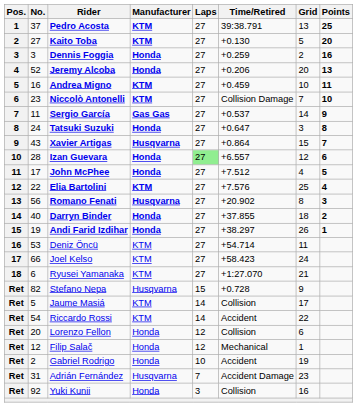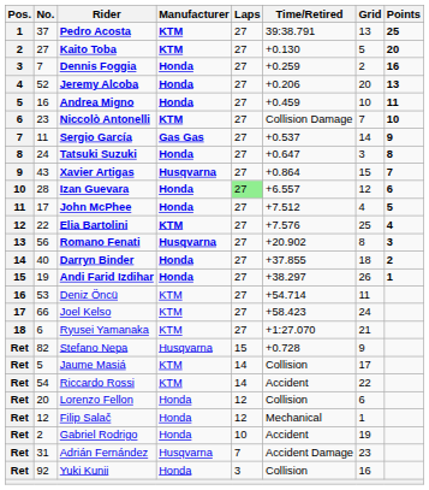 <table class="wikitable" style="font-size:85%;">
 <tr>
 <th>Pos.</th>
 <th>No.</th>
 <th>Rider</th>
 <th>Manufacturer</th>
 <th>Laps</th>
 <th>Time/Retired</th>
 <th>Grid</th>
 <th>Points</th>
 </tr>
 <tr>
 <th>1</th>
 <td>37</td>
 <td> <strong><a href='#'>Pedro Acosta</a></strong></td>
 <td><strong><a href='#'>KTM</a></strong></td>
 <td>27</td>
 <td>39:38.791</td>
 <td>13</td>
 <td><strong>25</strong></td>
 </tr>
 <tr>
 <th>2</th>
 <td>27</td>
 <td> <strong><a href='#'>Kaito Toba</a></strong></td>
 <td><strong><a href='#'>KTM</a></strong></td>
 <td>27</td>
 <td>+0.130</td>
 <td>5</td>
 <td><strong>20</strong></td>
 </tr>
 <tr>
 <th>3</th>
-<td>3</td>
+<td>7</td>
 <td> <strong><a href='#'>Dennis Foggia</a></strong></td>
 <td><strong><a href='#'>Honda</a></strong></td>
 <td>27</td>
 <td>+0.259</td>
 <td>2</td>
 <td><strong>16</strong></td>
 </tr>
 <tr>
 <th>4</th>
 <td>52</td>
 <td> <strong><a href='#'>Jeremy Alcoba</a></strong></td>
 <td><strong><a href='#'>Honda</a></strong></td>
 <td>27</td>
 <td>+0.206</td>
 <td>20</td>
 <td><strong>13</strong></td>
 </tr>
 <tr>
 <th>5</th>
 <td>16</td>
 <td> <strong><a href='#'>Andrea Migno</a></strong></td>
-<td><strong><a href='#'>KTM</a></strong></td>
+<td><strong><a href='#'>Honda</a></strong></td>
 <td>27</td>
 <td>+0.459</td>
 <td>10</td>
 <td><strong>11</strong></td>
 </tr>
 <tr>
 <th>6</th>
 <td>23</td>
 <td> <strong><a href='#'>Niccolò Antonelli</a></strong></td>
 <td><strong><a href='#'>KTM</a></strong></td>
 <td>27</td>
 <td>Collision Damage</td>
 <td>7</td>
 <td><strong>10</strong></td>
 </tr>
 <tr>
 <th>7</th>
 <td>11</td>
 <td> <strong><a href='#'>Sergio García</a></strong></td>
 <td><strong><a href='#'>Gas Gas</a></strong></td>
 <td>27</td>
 <td>+0.537</td>
 <td>14</td>
 <td><strong>9</strong></td>
 </tr>
 <tr>
 <th>8</th>
 <td>24</td>
 <td> <strong><a href='#'>Tatsuki Suzuki</a></strong></td>
 <td><strong><a href='#'>Honda</a></strong></td>
 <td>27</td>
 <td>+0.647</td>
 <td>3</td>
 <td><strong>8</strong></td>
 </tr>
 <tr>
 <th>9</th>
 <td>43</td>
 <td> <strong><a href='#'>Xavier Artigas</a></strong></td>
 <td><strong><a href='#'>Husqvarna</a></strong></td>
 <td>27</td>
 <td>+0.864</td>
 <td>15</td>
 <td><strong>7</strong></td>
 </tr>
 <tr>
 <th>10</th>
 <td>28</td>
 <td> <strong><a href='#'>Izan Guevara</a></strong></td>
 <td><strong><a href='#'>Honda</a></strong></td>
 <td style="background: lightgreen;">27</td>
 <td>+6.557</td>
 <td>12</td>
 <td><strong>6</strong></td>
 </tr>
 <tr>
 <th>11</th>
 <td>17</td>
 <td> <strong><a href='#'>John McPhee</a></strong></td>
 <td><strong><a href='#'>Honda</a></strong></td>
 <td>27</td>
 <td>+7.512</td>
 <td>4</td>
 <td><strong>5</strong></td>
 </tr>
 <tr>
 <th>12</th>
 <td>22</td>
 <td> <strong><a href='#'>Elia Bartolini</a></strong></td>
 <td><strong><a href='#'>KTM</a></strong></td>
 <td>27</td>
 <td>+7.576</td>
 <td>25</td>
 <td><strong>4</strong></td>
 </tr>
 <tr>
 <th>13</th>
 <td>56</td>
 <td> <strong><a href='#'>Romano Fenati</a></strong></td>
 <td><strong><a href='#'>Husqvarna</a></strong></td>
 <td>27</td>
 <td>+20.902</td>
 <td>8</td>
 <td><strong>3</strong></td>
 </tr>
 <tr>
 <th>14</th>
 <td>40</td>
 <td> <strong><a href='#'>Darryn Binder</a></strong></td>
 <td><strong><a href='#'>Honda</a></strong></td>
 <td>27</td>
 <td>+37.855</td>
 <td>18</td>
 <td><strong>2</strong></td>
 </tr>
 <tr>
 <th>15</th>
 <td>19</td>
 <td> <strong><a href='#'>Andi Farid Izdihar</a></strong></td>
 <td><strong><a href='#'>Honda</a></strong></td>
 <td>27</td>
 <td>+38.297</td>
 <td>26</td>
 <td><strong>1</strong></td>
 </tr>
 <tr>
 <th>16</th>
 <td>53</td>
 <td> <a href='#'>Deniz Öncü</a></td>
 <td><a href='#'>KTM</a></td>
 <td>27</td>
 <td>+54.714</td>
 <td>11</td>
 <td></td>
 </tr>
 <tr>
 <th>17</th>
 <td>66</td>
 <td> <a href='#'>Joel Kelso</a></td>
 <td><a href='#'>KTM</a></td>
 <td>27</td>
 <td>+58.423</td>
 <td>24</td>
 <td></td>
 </tr>
 <tr>
 <th>18</th>
 <td>6</td>
 <td> <a href='#'>Ryusei Yamanaka</a></td>
 <td><a href='#'>KTM</a></td>
 <td>27</td>
 <td>+1:27.070</td>
 <td>21</td>
 <td></td>
 </tr>
 <tr>
 <th>Ret</th>
 <td>82</td>
 <td> <a href='#'>Stefano Nepa</a></td>
 <td><a href='#'>Husqvarna</a></td>
 <td>15</td>
 <td>+0.728</td>
 <td>9</td>
 <td></td>
 </tr>
 <tr>
 <th>Ret</th>
 <td>5</td>
 <td> <a href='#'>Jaume Masiá</a></td>
 <td><a href='#'>KTM</a></td>
 <td>14</td>
 <td>Collision</td>
 <td>17</td>
 <td></td>
 </tr>
 <tr>
 <th>Ret</th>
 <td>54</td>
 <td> <a href='#'>Riccardo Rossi</a></td>
 <td><a href='#'>KTM</a></td>
 <td>14</td>
 <td>Accident</td>
 <td>22</td>
 <td></td>
 </tr>
 <tr>
 <th>Ret</th>
 <td>20</td>
 <td> <a href='#'>Lorenzo Fellon</a></td>
 <td><a href='#'>Honda</a></td>
 <td>12</td>
 <td>Collision</td>
 <td>6</td>
 <td></td>
 </tr>
 <tr>
 <th>Ret</th>
 <td>12</td>
 <td> <a href='#'>Filip Salač</a></td>
 <td><a href='#'>Honda</a></td>
 <td>12</td>
 <td>Mechanical</td>
 <td>1</td>
 <td></td>
 </tr>
 <tr>
 <th>Ret</th>
 <td>2</td>
 <td> <a href='#'>Gabriel Rodrigo</a></td>
 <td><a href='#'>Honda</a></td>
 <td>10</td>
 <td>Accident</td>
 <td>19</td>
 <td></td>
 </tr>
 <tr>
 <th>Ret</th>
 <td>31</td>
 <td> <a href='#'>Adrián Fernández</a></td>
 <td><a href='#'>Husqvarna</a></td>
 <td>7</td>
 <td>Accident Damage</td>
 <td>23</td>
 <td></td>
 </tr>
 <tr>
 <th>Ret</th>
 <td>92</td>
 <td> <a href='#'>Yuki Kunii</a></td>
 <td><a href='#'>Honda</a></td>
 <td>3</td>
 <td>Collision</td>
 <td>16</td>
 <td></td>
 </tr>
 <tr>
 <th colspan=8></th>
 </tr>
 </table>
